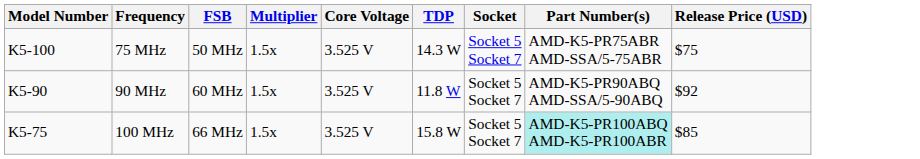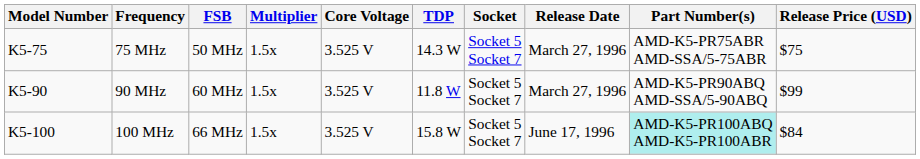 <table class="wikitable">
 <tr>
 <th>Model Number</th>
 <th>Frequency</th>
 <th><a href='#'>FSB</a></th>
 <th><a href='#'>Multiplier</a></th>
 <th>Core Voltage</th>
 <th><a href='#'>TDP</a></th>
 <th>Socket</th>
+<th>Release Date</th>
 <th>Part Number(s)</th>
 <th>Release Price (<a href='#'>USD</a>)</th>
 </tr>
 <tr>
-<td>K5-100</td>
+<td>K5-75</td>
 <td>75 MHz</td>
 <td>50 MHz</td>
 <td>1.5x</td>
 <td>3.525 V</td>
 <td>14.3 W</td>
 <td><a href='#'>Socket 5</a><br><a href='#'>Socket 7</a></td>
+<td>March 27, 1996</td>
 <td>AMD-K5-PR75ABR<br>AMD-SSA/5-75ABR</td>
 <td>$75</td>
 </tr>
 <tr>
 <td>K5-90</td>
 <td>90 MHz</td>
 <td>60 MHz</td>
 <td>1.5x</td>
 <td>3.525 V</td>
 <td>11.8 <a href='#'>W</a></td>
 <td>Socket 5<br>Socket 7</td>
+<td>March 27, 1996</td>
 <td>AMD-K5-PR90ABQ<br>AMD-SSA/5-90ABQ</td>
-<td>$92</td>
+<td>$99</td>
 </tr>
 <tr>
-<td>K5-75</td>
+<td>K5-100</td>
 <td>100 MHz</td>
 <td>66 MHz</td>
 <td>1.5x</td>
 <td>3.525 V</td>
 <td>15.8 W</td>
 <td>Socket 5<br>Socket 7</td>
+<td>June 17, 1996</td>
 <td style="background: paleturquoise;">AMD-K5-PR100ABQ<br>AMD-K5-PR100ABR</td>
-<td>$85</td>
+<td>$84</td>
 </tr>
 </table>
